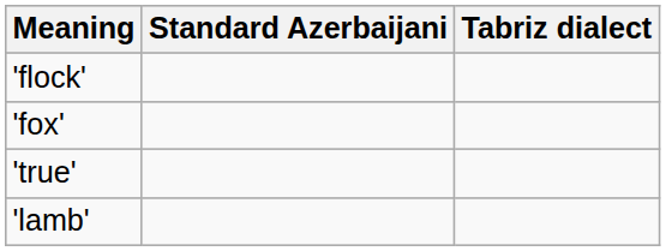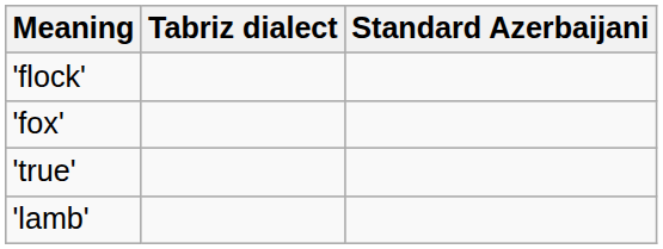 <table class="wikitable">
 <tr>
 <th>Meaning</th>
+<th>Tabriz dialect</th>
 <th>Standard Azerbaijani</th>
-<th>Tabriz dialect</th>
 </tr>
 <tr>
 <td>'flock'</td>
 <td></td>
 <td></td>
 </tr>
 <tr>
 <td>'fox'</td>
 <td></td>
 <td></td>
 </tr>
 <tr>
 <td>'true'</td>
 <td></td>
 <td></td>
 </tr>
 <tr>
 <td>'lamb'</td>
 <td></td>
 <td></td>
 </tr>
 </table>
